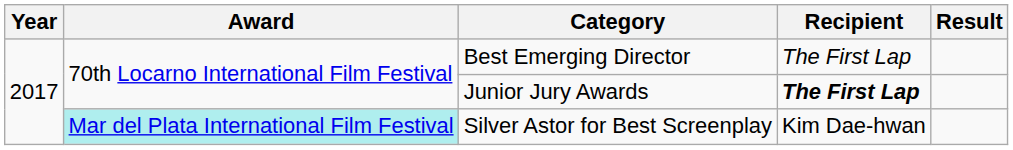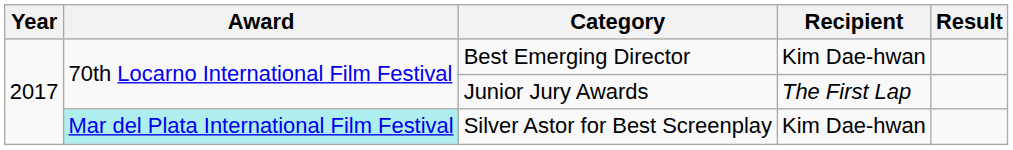 <table class="wikitable">
 <tr>
 <th>Year</th>
 <th>Award</th>
 <th>Category</th>
 <th>Recipient</th>
 <th>Result</th>
 </tr>
 <tr>
 <td rowspan=3>2017</td>
 <td rowspan=2>70th <a href='#'>Locarno International Film Festival</a></td>
 <td>Best Emerging Director</td>
-<td><em>The First Lap</em></td>
+<td>Kim Dae-hwan</td>
 <td></td>
 </tr>
 <tr>
 <td>Junior Jury Awards</td>
-<td><strong><em>The First Lap</em></strong></td>
+<td><em>The First Lap</em></td>
 <td></td>
 </tr>
 <tr>
 <td style="background: paleturquoise;"><a href='#'>Mar del Plata International Film Festival</a></td>
 <td>Silver Astor for Best Screenplay</td>
 <td>Kim Dae-hwan</td>
 <td></td>
 </tr>
 </table>
